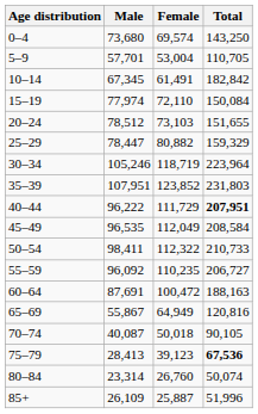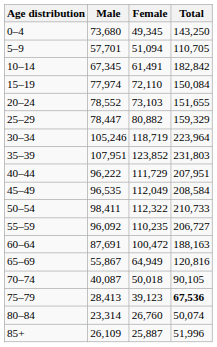 <table class="wikitable">
 <tr>
 <th>Age distribution</th>
 <th>Male</th>
 <th>Female</th>
 <th>Total</th>
 </tr>
 <tr>
 <td>0–4</td>
 <td>73,680</td>
-<td>69,574</td>
+<td>49,345</td>
 <td>143,250</td>
 </tr>
 <tr>
 <td>5–9</td>
 <td>57,701</td>
-<td>53,004</td>
+<td>51,094</td>
 <td>110,705</td>
 </tr>
 <tr>
 <td>10–14</td>
 <td>67,345</td>
 <td>61,491</td>
 <td>182,842</td>
 </tr>
 <tr>
 <td>15–19</td>
 <td>77,974</td>
 <td>72,110</td>
 <td>150,084</td>
 </tr>
 <tr>
 <td>20–24</td>
-<td>78,512</td>
+<td>78,552</td>
 <td>73,103</td>
 <td>151,655</td>
 </tr>
 <tr>
 <td>25–29</td>
 <td>78,447</td>
 <td>80,882</td>
 <td>159,329</td>
 </tr>
 <tr>
 <td>30–34</td>
 <td>105,246</td>
 <td>118,719</td>
 <td>223,964</td>
 </tr>
 <tr>
 <td>35–39</td>
 <td>107,951</td>
 <td>123,852</td>
 <td>231,803</td>
 </tr>
 <tr>
 <td>40–44</td>
 <td>96,222</td>
 <td>111,729</td>
-<td><strong>207,951</strong></td>
+<td>207,951</td>
 </tr>
 <tr>
 <td>45–49</td>
 <td>96,535</td>
 <td>112,049</td>
 <td>208,584</td>
 </tr>
 <tr>
 <td>50–54</td>
 <td>98,411</td>
 <td>112,322</td>
 <td>210,733</td>
 </tr>
 <tr>
 <td>55–59</td>
 <td>96,092</td>
 <td>110,235</td>
 <td>206,727</td>
 </tr>
 <tr>
 <td>60–64</td>
 <td>87,691</td>
 <td>100,472</td>
 <td>188,163</td>
 </tr>
 <tr>
 <td>65–69</td>
 <td>55,867</td>
 <td>64,949</td>
 <td>120,816</td>
 </tr>
 <tr>
 <td>70–74</td>
 <td>40,087</td>
 <td>50,018</td>
 <td>90,105</td>
 </tr>
 <tr>
 <td>75–79</td>
 <td>28,413</td>
 <td>39,123</td>
 <td><strong>67,536</strong></td>
 </tr>
 <tr>
 <td>80–84</td>
 <td>23,314</td>
 <td>26,760</td>
 <td>50,074</td>
 </tr>
 <tr>
 <td>85+</td>
 <td>26,109</td>
 <td>25,887</td>
 <td>51,996</td>
 </tr>
 </table>
